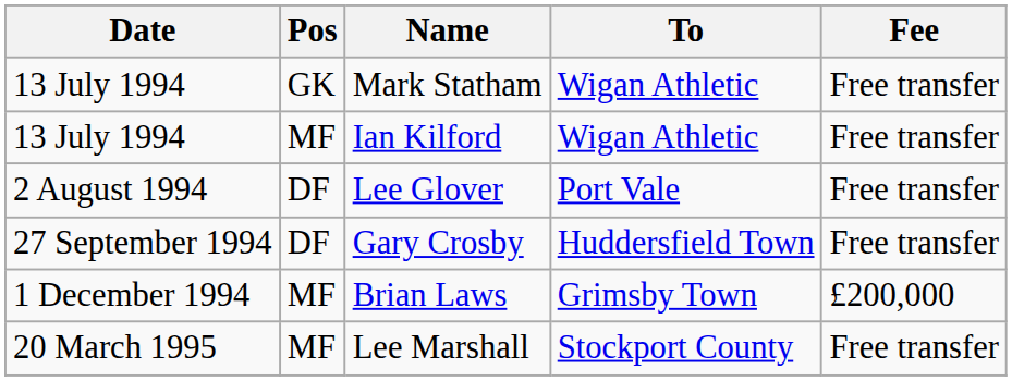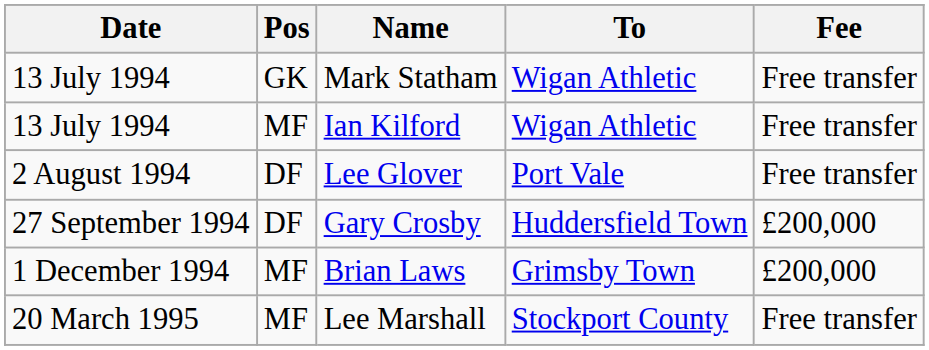 <table class="wikitable">
 <tr>
 <th>Date</th>
 <th>Pos</th>
 <th>Name</th>
 <th>To</th>
 <th>Fee</th>
 </tr>
 <tr>
 <td>13 July 1994</td>
 <td>GK</td>
 <td>Mark Statham</td>
 <td><a href='#'>Wigan Athletic</a></td>
 <td>Free transfer</td>
 </tr>
 <tr>
 <td>13 July 1994</td>
 <td>MF</td>
 <td><a href='#'>Ian Kilford</a></td>
 <td><a href='#'>Wigan Athletic</a></td>
 <td>Free transfer</td>
 </tr>
 <tr>
 <td>2 August 1994</td>
 <td>DF</td>
 <td><a href='#'>Lee Glover</a></td>
 <td><a href='#'>Port Vale</a></td>
 <td>Free transfer</td>
 </tr>
 <tr>
 <td>27 September 1994</td>
 <td>DF</td>
 <td><a href='#'>Gary Crosby</a></td>
 <td><a href='#'>Huddersfield Town</a></td>
-<td>Free transfer</td>
+<td>£200,000</td>
 </tr>
 <tr>
 <td>1 December 1994</td>
 <td>MF</td>
 <td><a href='#'>Brian Laws</a></td>
 <td><a href='#'>Grimsby Town</a></td>
 <td>£200,000</td>
 </tr>
 <tr>
 <td>20 March 1995</td>
 <td>MF</td>
 <td>Lee Marshall</td>
 <td><a href='#'>Stockport County</a></td>
 <td>Free transfer</td>
 </tr>
 </table>
